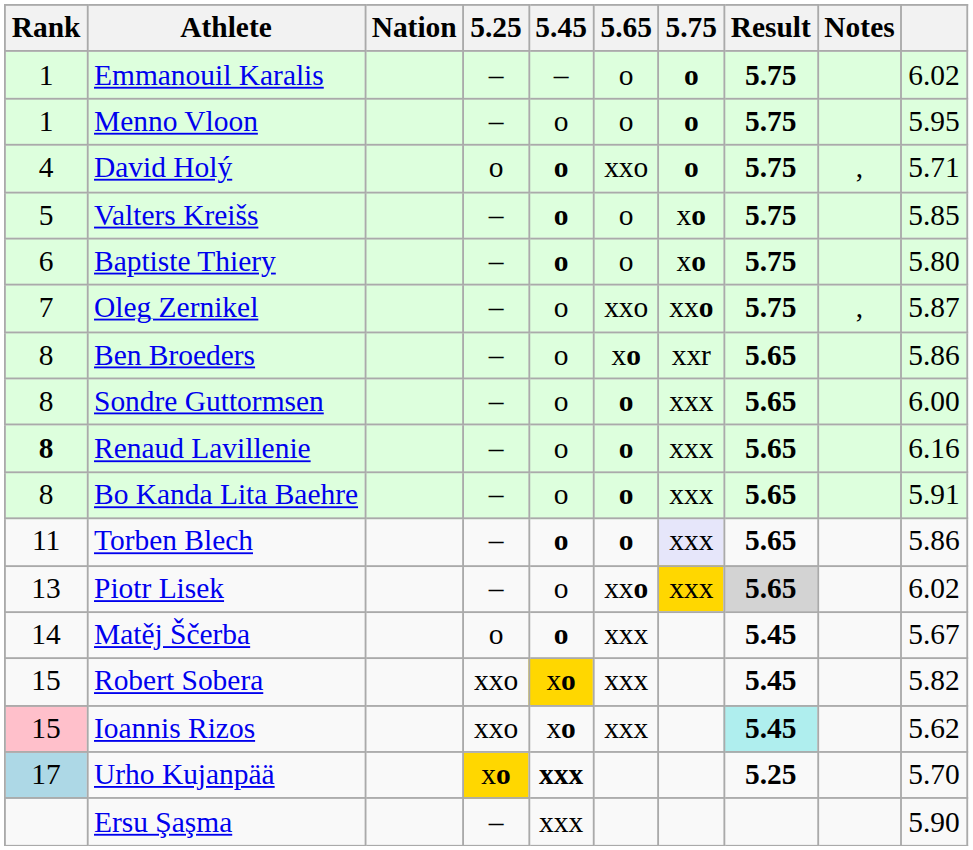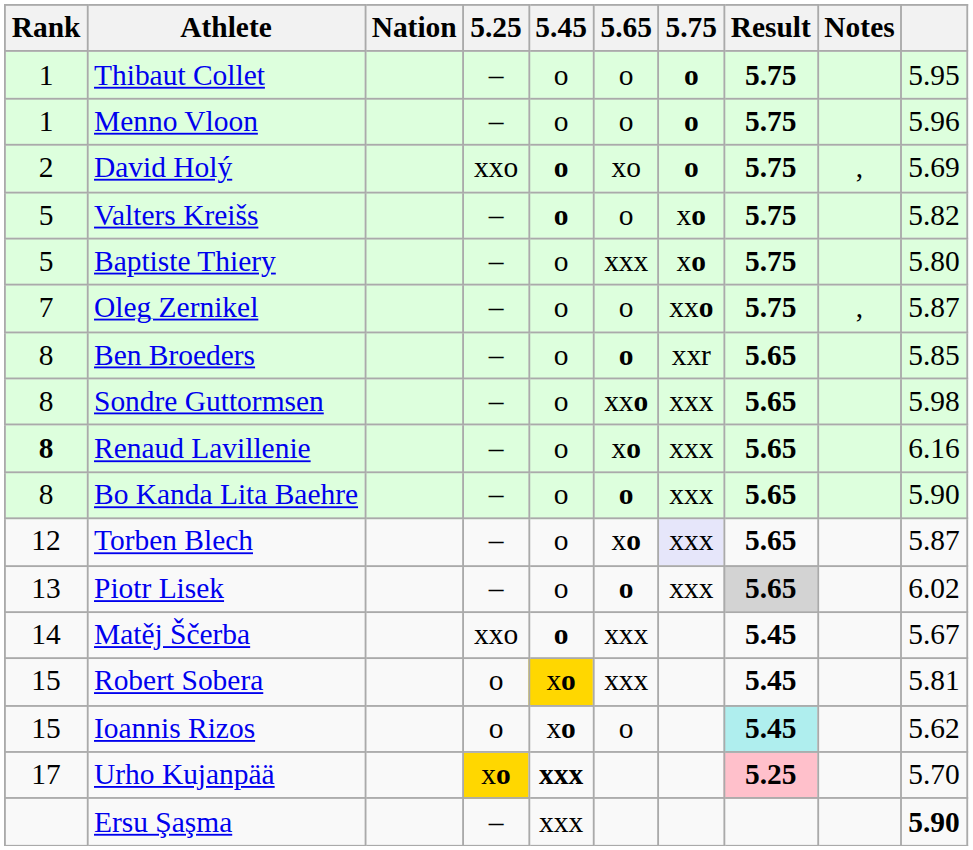 <table class="wikitable sortable" style="text-align:center">
 <tr>
 <th scope="col">Rank</th>
 <th scope="col">Athlete</th>
 <th scope="col">Nation</th>
 <th>5.25</th>
 <th>5.45</th>
 <th>5.65</th>
 <th>5.75</th>
 <th scope="col">Result</th>
 <th scope="col">Notes</th>
 <th scope="col"></th>
 </tr>
 <tr bgcolor=ddffdd>
 <td>1</td>
-<td align="left"><a href='#'>Emmanouil Karalis</a></td>
+<td align="left"><a href='#'>Thibaut Collet</a></td>
 <td align="left"></td>
 <td>–</td>
-<td>–</td>
+<td>o</td>
 <td>o</td>
 <td><strong>o</strong></td>
 <td><strong>5.75</strong></td>
 <td></td>
-<td>6.02</td>
+<td>5.95</td>
 </tr>
 <tr bgcolor=ddffdd>
 <td>1</td>
 <td align="left"><a href='#'>Menno Vloon</a></td>
 <td align="left"></td>
 <td>–</td>
 <td>o</td>
 <td>o</td>
 <td><strong>o</strong></td>
 <td><strong>5.75</strong></td>
 <td></td>
-<td>5.95</td>
+<td>5.96</td>
 </tr>
 <tr bgcolor=ddffdd>
-<td>4</td>
+<td>2</td>
 <td align="left"><a href='#'>David Holý</a></td>
 <td align="left"></td>
-<td>o</td>
+<td>xxo</td>
 <td><strong>o</strong></td>
-<td>xxo</td>
+<td>xo</td>
 <td><strong>o</strong></td>
 <td><strong>5.75</strong></td>
 <td>, </td>
-<td>5.71</td>
+<td>5.69</td>
 </tr>
 <tr bgcolor=ddffdd>
 <td>5</td>
 <td align="left"><a href='#'>Valters Kreišs</a></td>
 <td align="left"></td>
 <td>–</td>
 <td><strong>o</strong></td>
 <td>o</td>
 <td>x<strong>o</strong></td>
 <td><strong>5.75</strong></td>
 <td></td>
-<td>5.85</td>
+<td>5.82</td>
 </tr>
 <tr bgcolor=ddffdd>
-<td>6</td>
+<td>5</td>
 <td align="left"><a href='#'>Baptiste Thiery</a></td>
 <td align="left"></td>
 <td>–</td>
-<td><strong>o</strong></td>
 <td>o</td>
+<td>xxx</td>
 <td>x<strong>o</strong></td>
 <td><strong>5.75</strong></td>
 <td></td>
 <td>5.80</td>
 </tr>
 <tr bgcolor=ddffdd>
 <td>7</td>
 <td align="left"><a href='#'>Oleg Zernikel</a></td>
 <td align="left"></td>
 <td>–</td>
 <td>o</td>
-<td>xxo</td>
+<td>o</td>
 <td>xx<strong>o</strong></td>
 <td><strong>5.75</strong></td>
 <td>, </td>
 <td>5.87</td>
 </tr>
 <tr bgcolor=ddffdd>
 <td>8</td>
 <td align="left"><a href='#'>Ben Broeders</a></td>
 <td align="left"></td>
 <td>–</td>
 <td>o</td>
-<td>x<strong>o</strong></td>
+<td><strong>o</strong></td>
 <td>xxr</td>
 <td><strong>5.65</strong></td>
 <td></td>
-<td>5.86</td>
+<td>5.85</td>
 </tr>
 <tr bgcolor=ddffdd>
 <td>8</td>
 <td align="left"><a href='#'>Sondre Guttormsen</a></td>
 <td align="left"></td>
 <td>–</td>
 <td>o</td>
-<td><strong>o</strong></td>
+<td>xx<strong>o</strong></td>
 <td>xxx</td>
 <td><strong>5.65</strong></td>
 <td></td>
-<td>6.00</td>
+<td>5.98</td>
 </tr>
 <tr bgcolor=ddffdd>
 <td><strong>8</strong></td>
 <td align="left"><a href='#'>Renaud Lavillenie</a></td>
 <td align="left"></td>
 <td>–</td>
 <td>o</td>
-<td><strong>o</strong></td>
+<td>x<strong>o</strong></td>
 <td>xxx</td>
 <td><strong>5.65</strong></td>
 <td></td>
 <td>6.16</td>
 </tr>
 <tr bgcolor=ddffdd>
 <td>8</td>
 <td align="left"><a href='#'>Bo Kanda Lita Baehre</a></td>
 <td align="left"></td>
 <td>–</td>
 <td>o</td>
 <td><strong>o</strong></td>
 <td>xxx</td>
 <td><strong>5.65</strong></td>
 <td></td>
-<td>5.91</td>
+<td>5.90</td>
 </tr>
 <tr>
-<td>11</td>
+<td>12</td>
 <td align="left"><a href='#'>Torben Blech</a></td>
 <td align="left"></td>
 <td>–</td>
-<td><strong>o</strong></td>
-<td><strong>o</strong></td>
+<td>o</td>
+<td>x<strong>o</strong></td>
 <td style="background: lavender;">xxx</td>
 <td><strong>5.65</strong></td>
 <td></td>
-<td>5.86</td>
+<td>5.87</td>
 </tr>
 <tr>
 <td>13</td>
 <td align="left"><a href='#'>Piotr Lisek</a></td>
 <td align="left"></td>
 <td>–</td>
 <td>o</td>
-<td>xx<strong>o</strong></td>
-<td style="background: gold;">xxx</td>
+<td><strong>o</strong></td>
+<td>xxx</td>
 <td style="background: lightgrey;"><strong>5.65</strong></td>
 <td></td>
 <td>6.02</td>
 </tr>
 <tr>
 <td>14</td>
 <td align="left"><a href='#'>Matěj Ščerba</a></td>
 <td align="left"></td>
-<td>o</td>
+<td>xxo</td>
 <td><strong>o</strong></td>
 <td>xxx</td>
 <td></td>
 <td><strong>5.45</strong></td>
 <td></td>
 <td>5.67</td>
 </tr>
 <tr>
 <td>15</td>
 <td align="left"><a href='#'>Robert Sobera</a></td>
 <td align="left"></td>
-<td>xxo</td>
+<td>o</td>
 <td style="background: gold;">x<strong>o</strong></td>
 <td>xxx</td>
 <td></td>
 <td><strong>5.45</strong></td>
 <td></td>
-<td>5.82</td>
+<td>5.81</td>
 </tr>
 <tr>
-<td style="background: pink;">15</td>
+<td>15</td>
 <td align="left"><a href='#'>Ioannis Rizos</a></td>
 <td align="left"></td>
-<td>xxo</td>
+<td>o</td>
 <td>x<strong>o</strong></td>
-<td>xxx</td>
+<td>o</td>
 <td></td>
 <td style="background: paleturquoise;"><strong>5.45</strong></td>
 <td></td>
 <td>5.62</td>
 </tr>
 <tr>
-<td style="background: lightblue;">17</td>
+<td>17</td>
 <td align="left"><a href='#'>Urho Kujanpää</a></td>
 <td align="left"></td>
 <td style="background: gold;">x<strong>o</strong></td>
 <td><strong>xxx</strong></td>
 <td></td>
 <td></td>
-<td><strong>5.25</strong></td>
+<td style="background: pink;"><strong>5.25</strong></td>
 <td></td>
 <td>5.70</td>
 </tr>
 <tr>
 <td></td>
 <td align="left"><a href='#'>Ersu Şaşma</a></td>
 <td align="left"></td>
 <td>–</td>
 <td>xxx</td>
 <td></td>
 <td></td>
 <td><strong></strong></td>
 <td></td>
-<td>5.90</td>
+<td><strong>5.90</strong></td>
 </tr>
 </table>
